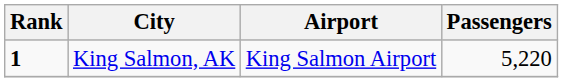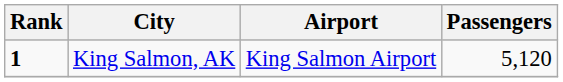 <table class="wikitable">
 <tr>
 <th>Rank</th>
 <th>City</th>
 <th>Airport</th>
 <th>Passengers</th>
 </tr>
 <tr>
 <td><strong>1</strong></td>
 <td> <a href='#'>King Salmon, AK</a></td>
 <td><a href='#'>King Salmon Airport</a></td>
-<td align=right>5,220</td>
+<td align=right>5,120</td>
 </tr>
 <tr>
 </tr>
 </table>
